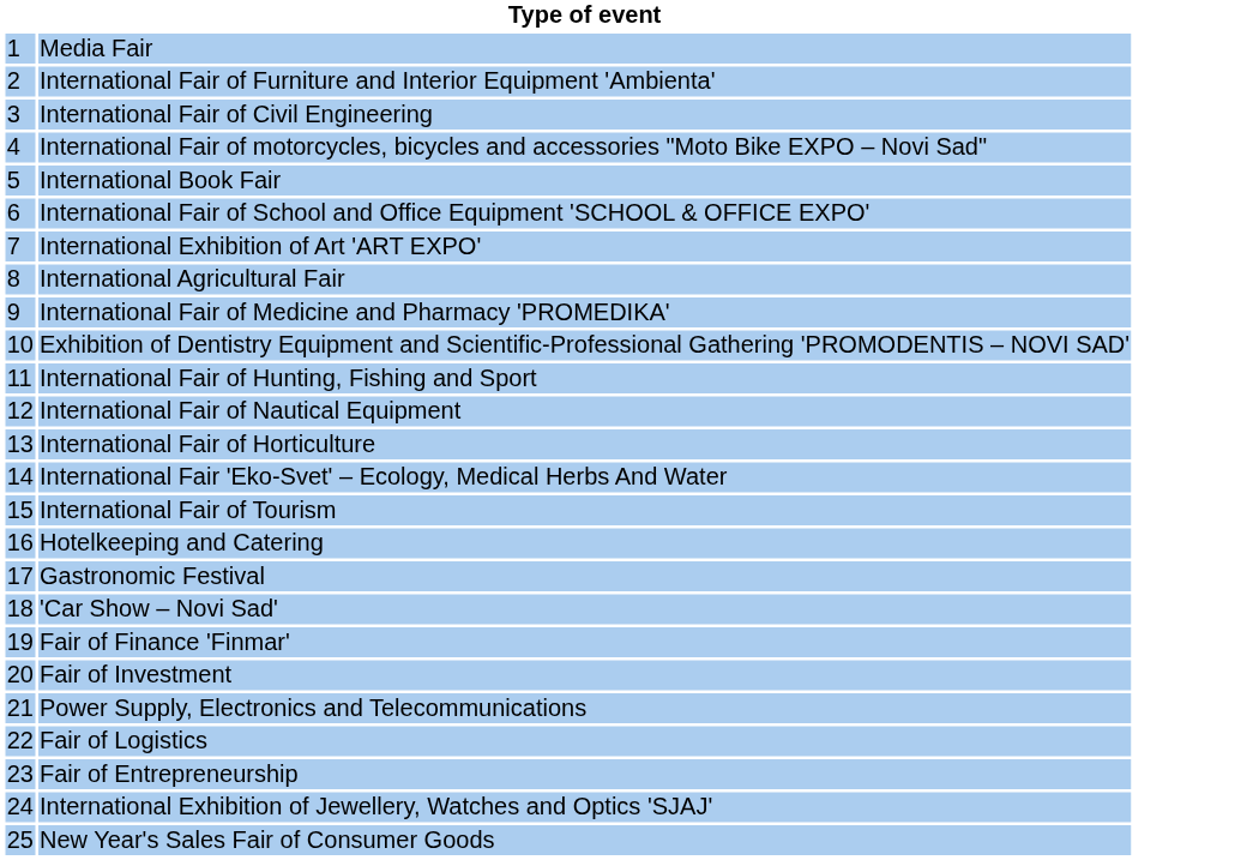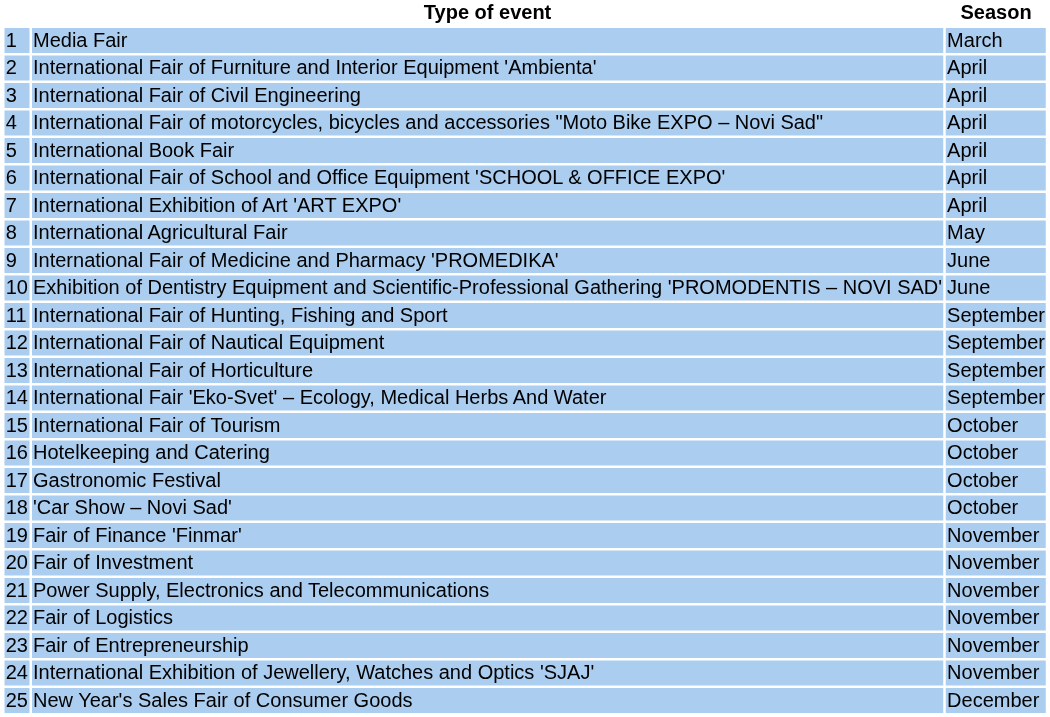 <table>
 <tr>
 <th></th>
 <th>Type of event</th>
+<th>Season</th>
 </tr>
 <tr --- bgcolor=#ABCDEF>
 <td>1</td>
 <td>Media Fair</td>
+<td>March</td>
 </tr>
 <tr --- bgcolor=#ABCDEF>
 <td>2</td>
 <td>International Fair of Furniture and Interior Equipment 'Ambienta'</td>
+<td>April</td>
 </tr>
 <tr --- bgcolor=#ABCDEF>
 <td>3</td>
 <td>International Fair of Civil Engineering</td>
+<td>April</td>
 </tr>
 <tr --- bgcolor=#ABCDEF>
 <td>4</td>
 <td>International Fair of motorcycles, bicycles and accessories "Moto Bike EXPO – Novi Sad"</td>
+<td>April</td>
 </tr>
 <tr --- bgcolor=#ABCDEF>
 <td>5</td>
 <td>International Book Fair</td>
+<td>April</td>
 </tr>
 <tr --- bgcolor=#ABCDEF>
 <td>6</td>
 <td>International Fair of School and Office Equipment 'SCHOOL & OFFICE EXPO'</td>
+<td>April</td>
 </tr>
 <tr --- bgcolor=#ABCDEF>
 <td>7</td>
 <td>International Exhibition of Art 'ART EXPO'</td>
+<td>April</td>
 </tr>
 <tr --- bgcolor=#ABCDEF>
 <td>8</td>
 <td>International Agricultural Fair</td>
+<td>May</td>
 </tr>
 <tr --- bgcolor=#ABCDEF>
 <td>9</td>
 <td>International Fair of Medicine and Pharmacy 'PROMEDIKA'</td>
+<td>June</td>
 </tr>
 <tr --- bgcolor=#ABCDEF>
 <td>10</td>
 <td>Exhibition of Dentistry Equipment and Scientific-Professional Gathering 'PROMODENTIS – NOVI SAD'</td>
+<td>June</td>
 </tr>
 <tr --- bgcolor=#ABCDEF>
 <td>11</td>
 <td>International Fair of Hunting, Fishing and Sport</td>
+<td>September</td>
 </tr>
 <tr --- bgcolor=#ABCDEF>
 <td>12</td>
 <td>International Fair of Nautical Equipment</td>
+<td>September</td>
 </tr>
 <tr --- bgcolor=#ABCDEF>
 <td>13</td>
 <td>International Fair of Horticulture</td>
+<td>September</td>
 </tr>
 <tr --- bgcolor=#ABCDEF>
 <td>14</td>
 <td>International Fair 'Eko-Svet' – Ecology, Medical Herbs And Water</td>
+<td>September</td>
 </tr>
 <tr --- bgcolor=#ABCDEF>
 <td>15</td>
 <td>International Fair of Tourism</td>
+<td>October</td>
 </tr>
 <tr --- bgcolor=#ABCDEF>
 <td>16</td>
 <td>Hotelkeeping and Catering</td>
+<td>October</td>
 </tr>
 <tr --- bgcolor=#ABCDEF>
 <td>17</td>
 <td>Gastronomic Festival</td>
+<td>October</td>
 </tr>
 <tr --- bgcolor=#ABCDEF>
 <td>18</td>
 <td>'Car Show – Novi Sad'</td>
+<td>October</td>
 </tr>
 <tr --- bgcolor=#ABCDEF>
 <td>19</td>
 <td>Fair of Finance 'Finmar'</td>
+<td>November</td>
 </tr>
 <tr --- bgcolor=#ABCDEF>
 <td>20</td>
 <td>Fair of Investment</td>
+<td>November</td>
 </tr>
 <tr --- bgcolor=#ABCDEF>
 <td>21</td>
 <td>Power Supply, Electronics and Telecommunications</td>
+<td>November</td>
 </tr>
 <tr --- bgcolor=#ABCDEF>
 <td>22</td>
 <td>Fair of Logistics</td>
+<td>November</td>
 </tr>
 <tr --- bgcolor=#ABCDEF>
 <td>23</td>
 <td>Fair of Entrepreneurship</td>
+<td>November</td>
 </tr>
 <tr --- bgcolor=#ABCDEF>
 <td>24</td>
 <td>International Exhibition of Jewellery, Watches and Optics 'SJAJ'</td>
+<td>November</td>
 </tr>
 <tr --- bgcolor=#ABCDEF>
 <td>25</td>
 <td>New Year's Sales Fair of Consumer Goods</td>
+<td>December</td>
 </tr>
 </table>
